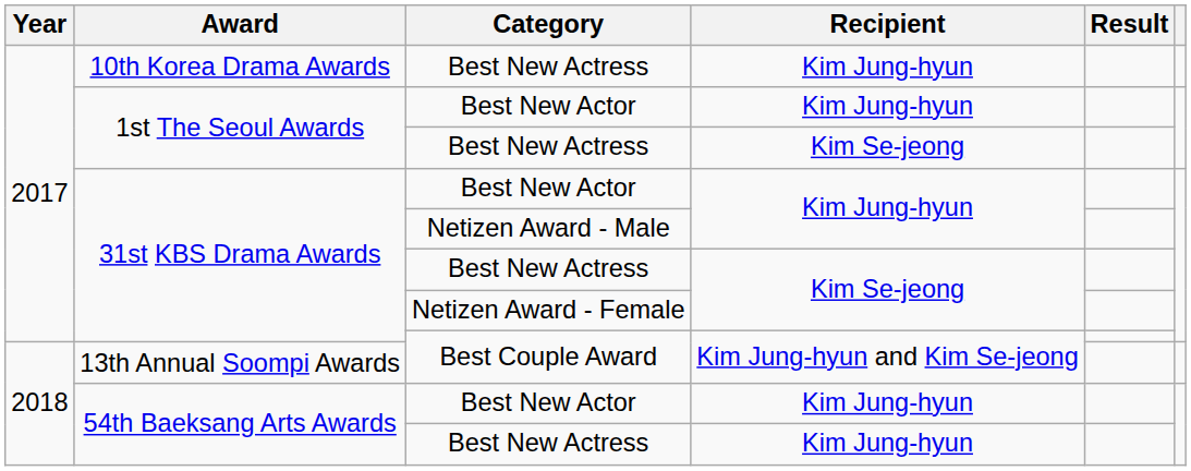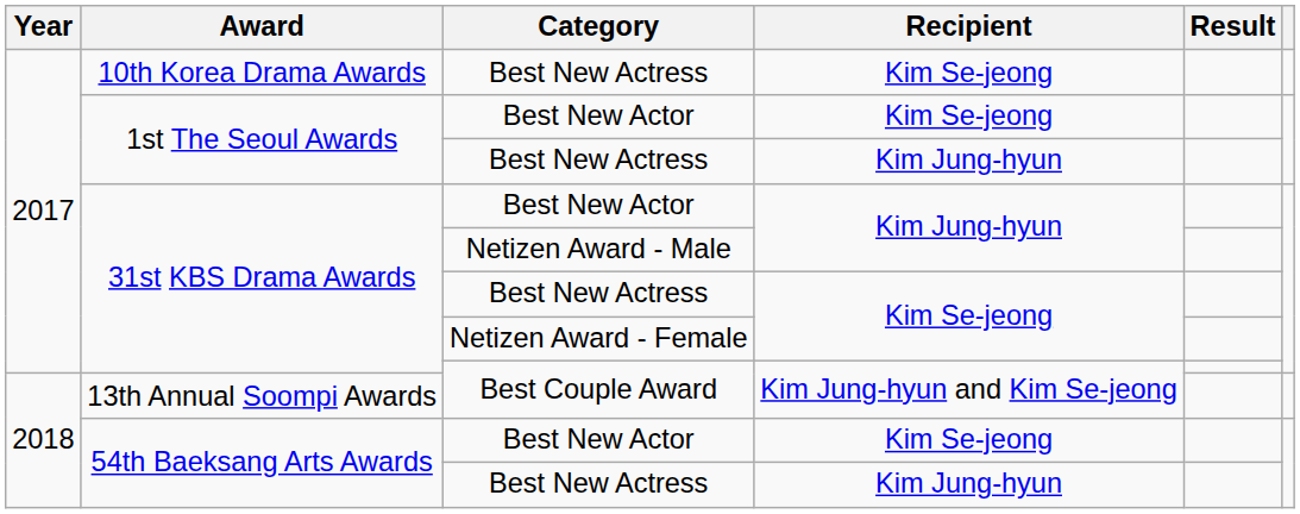 <table class="wikitable" style="text-align:center">
 <tr>
 <th>Year</th>
 <th>Award</th>
 <th>Category</th>
 <th>Recipient</th>
 <th>Result</th>
 <th></th>
 </tr>
 <tr>
 <td rowspan="8">2017</td>
 <td><a href='#'>10th Korea Drama Awards</a></td>
 <td>Best New Actress</td>
-<td><a href='#'>Kim Jung-hyun</a></td>
+<td><a href='#'>Kim Se-jeong</a></td>
 <td></td>
 <td></td>
 </tr>
 <tr>
 <td rowspan="2">1st <a href='#'>The Seoul Awards</a></td>
 <td>Best New Actor</td>
-<td><a href='#'>Kim Jung-hyun</a></td>
+<td><a href='#'>Kim Se-jeong</a></td>
 <td></td>
 <td rowspan="2"></td>
 </tr>
 <tr>
 <td>Best New Actress</td>
-<td><a href='#'>Kim Se-jeong</a></td>
+<td><a href='#'>Kim Jung-hyun</a></td>
 <td></td>
 </tr>
 <tr>
 <td rowspan="5"><a href='#'>31st</a> <a href='#'>KBS Drama Awards</a></td>
 <td>Best New Actor</td>
 <td rowspan="2"><a href='#'>Kim Jung-hyun</a></td>
 <td></td>
 <td rowspan="5"></td>
 </tr>
 <tr>
 <td>Netizen Award - Male</td>
 <td></td>
 </tr>
 <tr>
 <td>Best New Actress</td>
 <td rowspan="2"><a href='#'>Kim Se-jeong</a></td>
 <td></td>
 </tr>
 <tr>
 <td>Netizen Award - Female</td>
 <td></td>
 </tr>
 <tr>
 <td rowspan="2">Best Couple Award</td>
 <td rowspan="2"><a href='#'>Kim Jung-hyun</a> and <a href='#'>Kim Se-jeong</a></td>
 <td></td>
 </tr>
 <tr>
 <td rowspan="3">2018</td>
 <td>13th Annual <a href='#'>Soompi</a> Awards</td>
 <td></td>
 <td></td>
 </tr>
 <tr>
 <td rowspan="2"><a href='#'>54th Baeksang Arts Awards</a></td>
 <td>Best New Actor</td>
-<td><a href='#'>Kim Jung-hyun</a></td>
+<td><a href='#'>Kim Se-jeong</a></td>
 <td></td>
 <td rowspan="2"></td>
 </tr>
 <tr>
 <td>Best New Actress</td>
 <td><a href='#'>Kim Jung-hyun</a></td>
 <td></td>
 </tr>
 </table>
